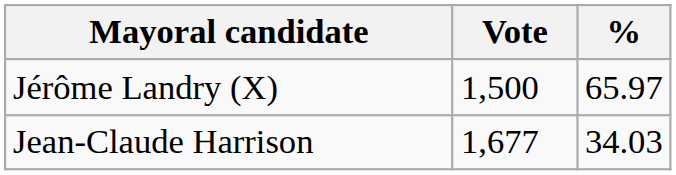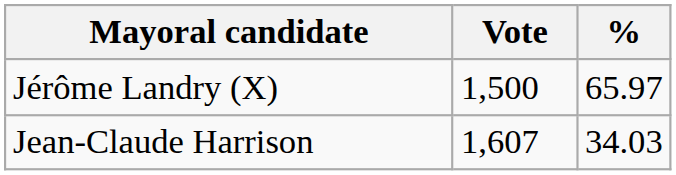 <table class="wikitable">
 <tr>
 <th bgcolor="#DDDDFF" width="200px">Mayoral candidate</th>
 <th bgcolor="#DDDDFF" width="50px">Vote</th>
 <th bgcolor="#DDDDFF" width="30px">%</th>
 </tr>
 <tr>
 <td>Jérôme Landry (X)</td>
 <td>1,500</td>
 <td>65.97</td>
 </tr>
 <tr>
 <td>Jean-Claude Harrison</td>
-<td>1,677</td>
+<td>1,607</td>
 <td>34.03</td>
 </tr>
 </table>
